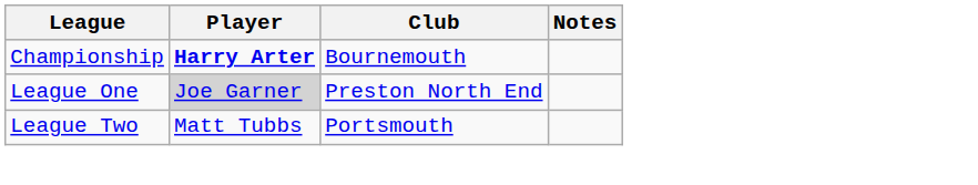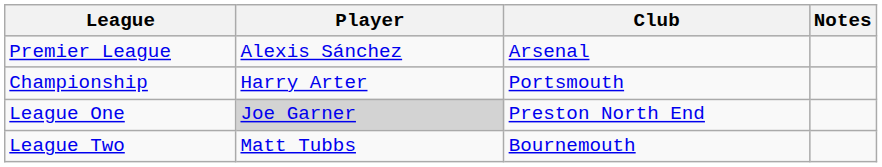 <table class="wikitable">
 <tr>
 <th>League</th>
 <th>Player</th>
 <th>Club</th>
 <th>Notes</th>
 </tr>
 <tr>
+<td width="150px"><a href='#'>Premier League</a></td>
+<td width="175px"> <a href='#'>Alexis Sánchez</a></td>
+<td width="200px"><a href='#'>Arsenal</a></td>
+<td></td>
+</tr>
+<tr>
 <td><a href='#'>Championship</a></td>
-<td><strong> <a href='#'>Harry Arter</a></strong></td>
-<td><a href='#'>Bournemouth</a></td>
+<td> <a href='#'>Harry Arter</a></td>
+<td><a href='#'>Portsmouth</a></td>
 <td></td>
 </tr>
 <tr>
 <td><a href='#'>League One</a></td>
 <td style="background: lightgrey;"> <a href='#'>Joe Garner</a></td>
 <td><a href='#'>Preston North End</a></td>
 <td></td>
 </tr>
 <tr>
 <td><a href='#'>League Two</a></td>
 <td> <a href='#'>Matt Tubbs</a></td>
-<td><a href='#'>Portsmouth</a></td>
+<td><a href='#'>Bournemouth</a></td>
 <td></td>
 </tr>
 </table>
